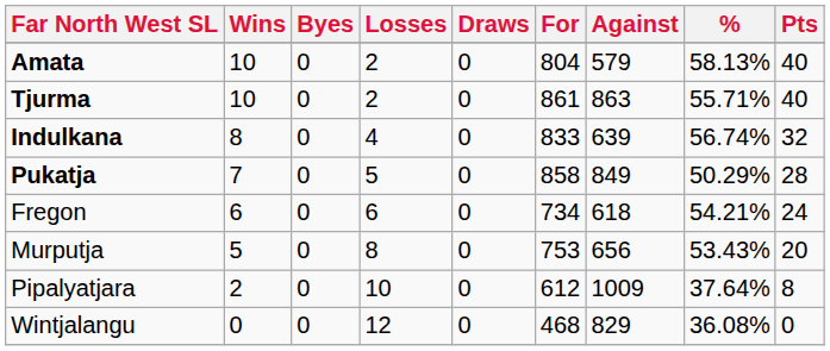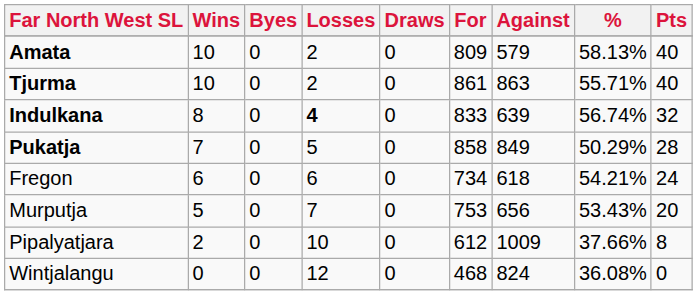 <table class="wikitable">
 <tr>
 <th style="color:crimson">Far North West SL</th>
 <th style="color:crimson">Wins</th>
 <th style="color:crimson">Byes</th>
 <th style="color:crimson">Losses</th>
 <th style="color:crimson">Draws</th>
 <th style="color:crimson">For</th>
 <th style="color:crimson">Against</th>
 <th style="color:crimson">%</th>
 <th style="color:crimson">Pts</th>
 </tr>
 <tr>
 </tr>
 <tr>
 <td><strong>	Amata	</strong></td>
 <td>10</td>
 <td>0</td>
 <td>2</td>
 <td>0</td>
-<td>804</td>
+<td>809</td>
 <td>579</td>
 <td>58.13%</td>
 <td>40</td>
 </tr>
 <tr>
 <td><strong>	Tjurma	</strong></td>
 <td>10</td>
 <td>0</td>
 <td>2</td>
 <td>0</td>
 <td>861</td>
 <td>863</td>
 <td>55.71%</td>
 <td>40</td>
 </tr>
 <tr>
 <td><strong>	Indulkana	</strong></td>
 <td>8</td>
 <td>0</td>
-<td>4</td>
+<td><strong>4</strong></td>
 <td>0</td>
 <td>833</td>
 <td>639</td>
 <td>56.74%</td>
 <td>32</td>
 </tr>
 <tr>
 <td><strong>	Pukatja	</strong></td>
 <td>7</td>
 <td>0</td>
 <td>5</td>
 <td>0</td>
 <td>858</td>
 <td>849</td>
 <td>50.29%</td>
 <td>28</td>
 </tr>
 <tr>
 <td>Fregon</td>
 <td>6</td>
 <td>0</td>
 <td>6</td>
 <td>0</td>
 <td>734</td>
 <td>618</td>
 <td>54.21%</td>
 <td>24</td>
 </tr>
 <tr>
 <td>Murputja</td>
 <td>5</td>
 <td>0</td>
-<td>8</td>
+<td>7</td>
 <td>0</td>
 <td>753</td>
 <td>656</td>
 <td>53.43%</td>
 <td>20</td>
 </tr>
 <tr>
 <td>Pipalyatjara</td>
 <td>2</td>
 <td>0</td>
 <td>10</td>
 <td>0</td>
 <td>612</td>
 <td>1009</td>
-<td>37.64%</td>
+<td>37.66%</td>
 <td>8</td>
 </tr>
 <tr>
 <td>Wintjalangu</td>
 <td>0</td>
 <td>0</td>
 <td>12</td>
 <td>0</td>
 <td>468</td>
-<td>829</td>
+<td>824</td>
 <td>36.08%</td>
 <td>0</td>
 </tr>
 <tr>
 </tr>
 </table>
